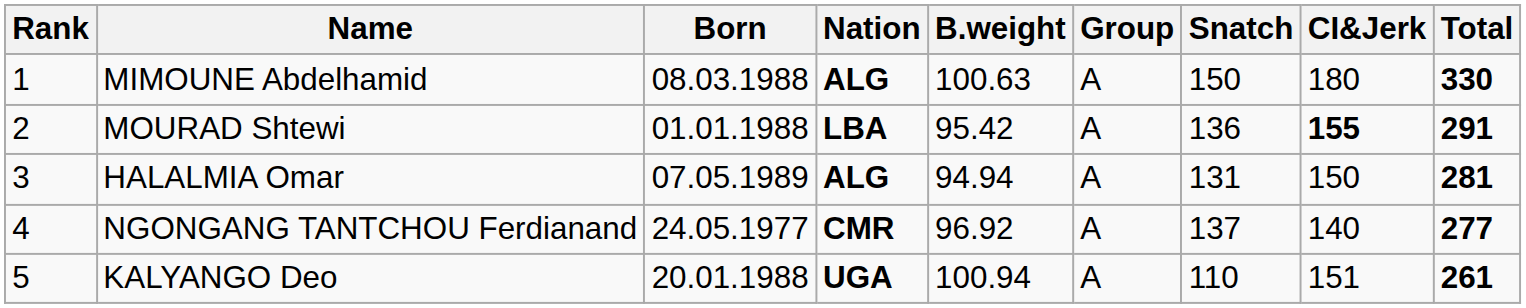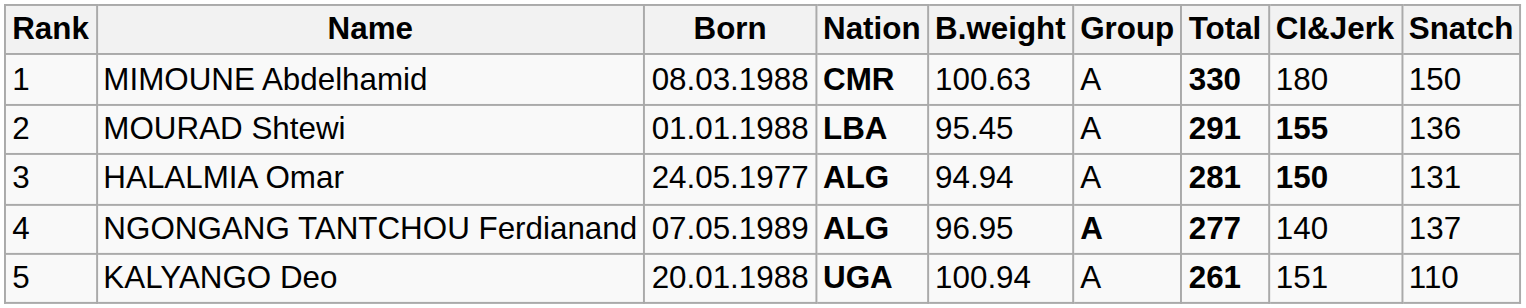 <table class="wikitable">
 <tr>
 <th>Rank</th>
 <th>Name</th>
 <th>Born</th>
 <th>Nation</th>
 <th>B.weight</th>
 <th>Group</th>
+<th>Total</th>
+<th>CI&Jerk</th>
 <th>Snatch</th>
-<th>CI&Jerk</th>
-<th>Total</th>
 </tr>
 <tr>
 <td>1</td>
 <td>MIMOUNE Abdelhamid</td>
 <td>08.03.1988</td>
-<td><strong>ALG</strong></td>
+<td><strong>CMR</strong></td>
 <td>100.63</td>
 <td>A</td>
+<td><strong>330</strong></td>
+<td>180</td>
 <td>150</td>
-<td>180</td>
-<td><strong>330</strong></td>
 </tr>
 <tr>
 <td>2</td>
 <td>MOURAD Shtewi</td>
 <td>01.01.1988</td>
 <td><strong>LBA</strong></td>
-<td>95.42</td>
+<td>95.45</td>
 <td>A</td>
+<td><strong>291</strong></td>
+<td><strong>155</strong></td>
 <td>136</td>
-<td><strong>155</strong></td>
-<td><strong>291</strong></td>
 </tr>
 <tr>
 <td>3</td>
 <td>HALALMIA Omar</td>
-<td>07.05.1989</td>
+<td>24.05.1977</td>
 <td><strong>ALG</strong></td>
 <td>94.94</td>
 <td>A</td>
+<td><strong>281</strong></td>
+<td><strong>150</strong></td>
 <td>131</td>
-<td>150</td>
-<td><strong>281</strong></td>
 </tr>
 <tr>
 <td>4</td>
 <td>NGONGANG TANTCHOU Ferdianand</td>
-<td>24.05.1977</td>
-<td><strong>CMR</strong></td>
-<td>96.92</td>
-<td>A</td>
+<td>07.05.1989</td>
+<td><strong>ALG</strong></td>
+<td>96.95</td>
+<td><strong>A</strong></td>
+<td><strong>277</strong></td>
+<td>140</td>
 <td>137</td>
-<td>140</td>
-<td><strong>277</strong></td>
 </tr>
 <tr>
 <td>5</td>
 <td>KALYANGO Deo</td>
 <td>20.01.1988</td>
 <td><strong>UGA</strong></td>
 <td>100.94</td>
 <td>A</td>
+<td><strong>261</strong></td>
+<td>151</td>
 <td>110</td>
-<td>151</td>
-<td><strong>261</strong></td>
 </tr>
 </table>
